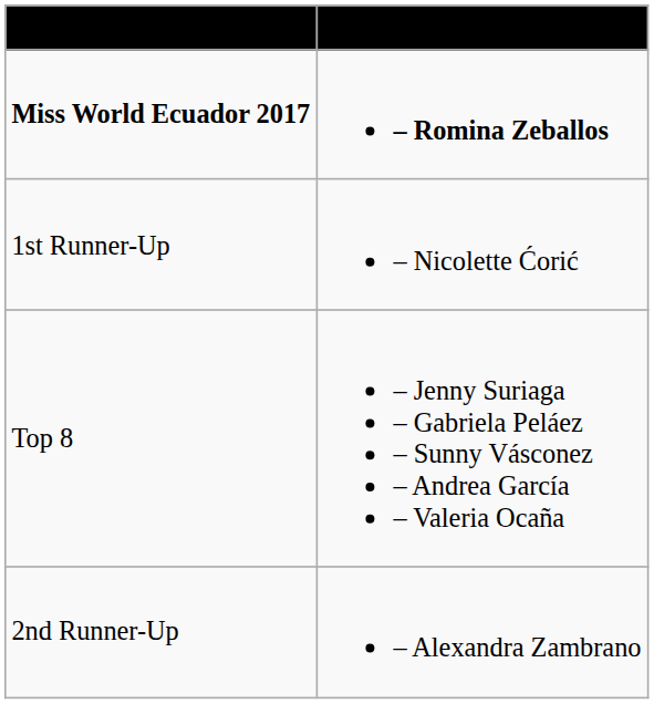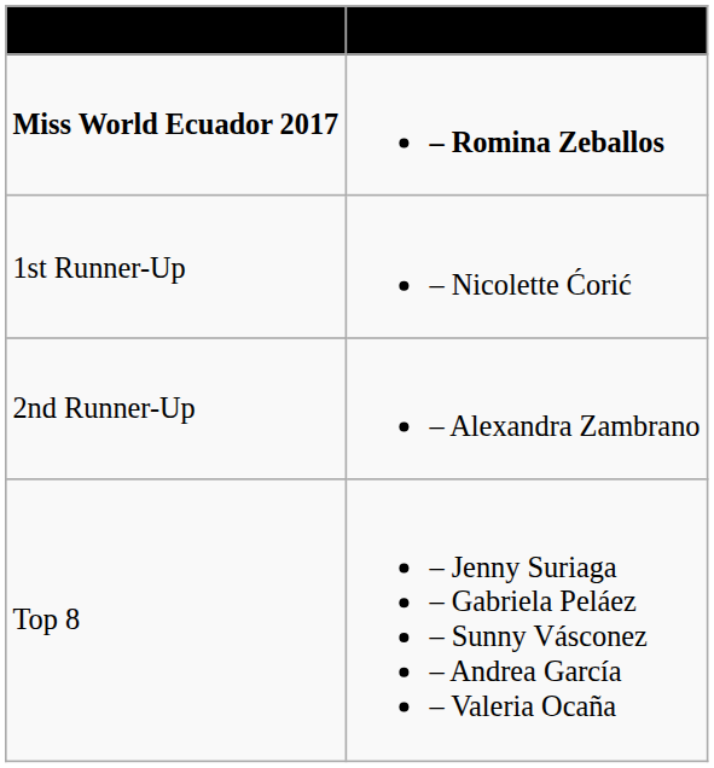 <table border="5" cellpadding="3" cellspacing="0" style="margin: 1em 1em 1em 0; background: #f9f9f9; border: 1px #aaa solid; border-collapse: collapse; font-size: 95%;">
 <tr bgcolor="black" colspan=40 align="center">
 <td><span><strong>Placement</strong> </span></td>
 <td><span><strong>Contestant</strong></span></td>
 </tr>
 <tr>
 <td><strong>Miss World Ecuador 2017</strong></td>
 <td><br><ul><li><strong> – Romina Zeballos</strong></li></ul></td>
 </tr>
 <tr>
 <td>1st Runner-Up</td>
 <td><br><ul><li> – Nicolette Ćorić</li></ul></td>
 </tr>
 <tr>
+<td>2nd Runner-Up</td>
+<td><br><ul><li> – Alexandra Zambrano</li></ul></td>
+</tr>
+<tr>
 <td>Top 8</td>
 <td><br><ul><li> – Jenny Suriaga</li><li> – Gabriela Peláez</li><li> – Sunny Vásconez</li><li> – Andrea García</li><li> – Valeria Ocaña</li></ul></td>
 </tr>
-<tr>
-<td>2nd Runner-Up</td>
-<td><br><ul><li> – Alexandra Zambrano</li></ul></td>
-</tr>
 </table>
